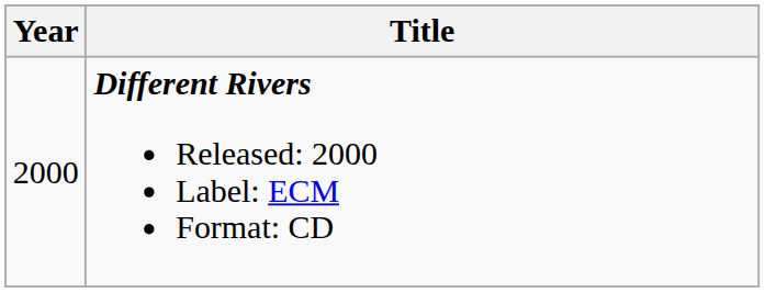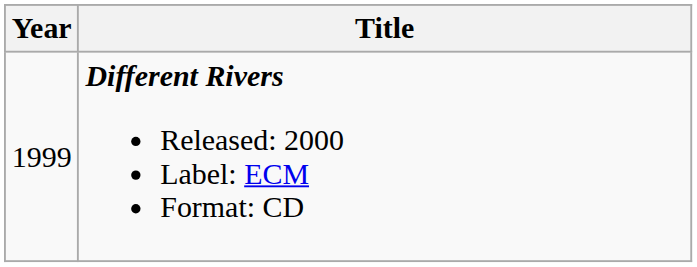 <table class="wikitable">
 <tr>
 <th>Year</th>
 <th style="width:225px;">Title</th>
 </tr>
 <tr>
-<td>2000</td>
+<td>1999</td>
 <td style="width:20em"><strong><em>Different Rivers</em></strong><br><ul><li>Released: 2000</li><li>Label: <a href='#'>ECM</a> </li><li>Format: CD</li></ul></td>
 </tr>
 </table>
